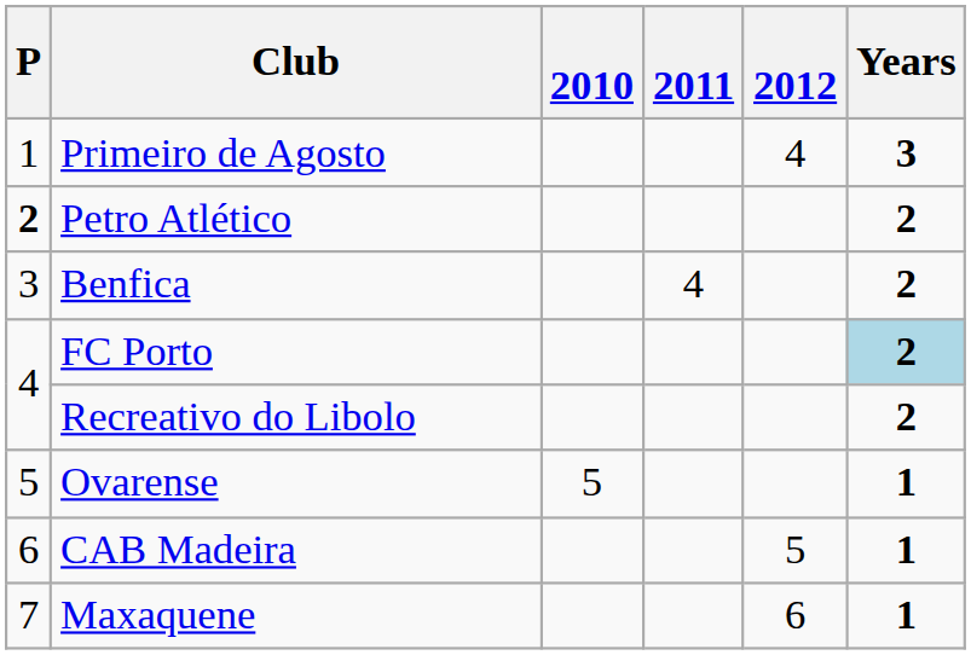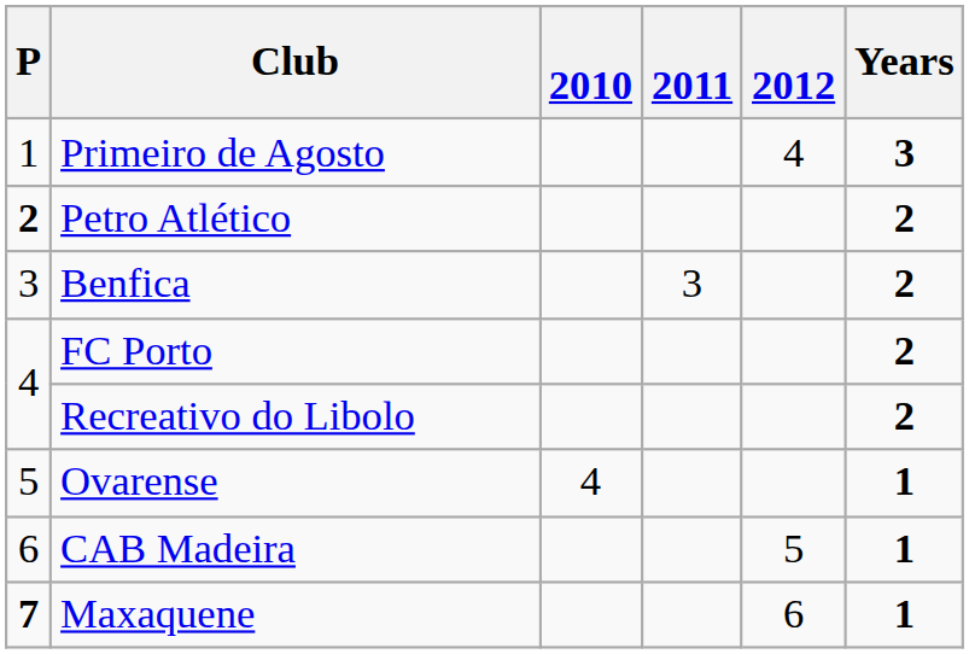 <table class="wikitable sortable" style="text-align:center">
 <tr>
 <th class="unsortable">P</th>
 <th class="unsortable" width=180>Club</th>
 <th class="unsortable"><br><a href='#'>2010</a></th>
 <th class="unsortable"><br><a href='#'>2011</a></th>
 <th class="unsortable"><br><a href='#'>2012</a></th>
 <th>Years</th>
 </tr>
 <tr>
 <td>1</td>
 <td align=left> <a href='#'>Primeiro de Agosto</a></td>
 <td></td>
 <td></td>
 <td>4</td>
 <td><strong>3</strong></td>
 </tr>
 <tr>
 <td><strong>2</strong></td>
 <td align=left> <a href='#'>Petro Atlético</a></td>
 <td></td>
 <td></td>
 <td></td>
 <td><strong>2</strong></td>
 </tr>
 <tr>
 <td>3</td>
 <td align=left> <a href='#'>Benfica</a></td>
 <td></td>
-<td>4</td>
+<td>3</td>
 <td></td>
 <td><strong>2</strong></td>
 </tr>
 <tr>
 <td rowspan=2>4</td>
 <td align=left> <a href='#'>FC Porto</a></td>
 <td></td>
 <td></td>
 <td></td>
-<td style="background: lightblue;"><strong>2</strong></td>
+<td><strong>2</strong></td>
 </tr>
 <tr>
 <td align=left> <a href='#'>Recreativo do Libolo</a></td>
 <td></td>
 <td></td>
 <td></td>
 <td><strong>2</strong></td>
 </tr>
 <tr>
 <td>5</td>
 <td align=left> <a href='#'>Ovarense</a></td>
-<td>5</td>
+<td>4</td>
 <td></td>
 <td></td>
 <td><strong>1</strong></td>
 </tr>
 <tr>
 <td>6</td>
 <td align=left> <a href='#'>CAB Madeira</a></td>
 <td></td>
 <td></td>
 <td>5</td>
 <td><strong>1</strong></td>
 </tr>
 <tr>
-<td>7</td>
+<td><strong>7</strong></td>
 <td align=left> <a href='#'>Maxaquene</a></td>
 <td></td>
 <td></td>
 <td>6</td>
 <td><strong>1</strong></td>
 </tr>
 </table>
